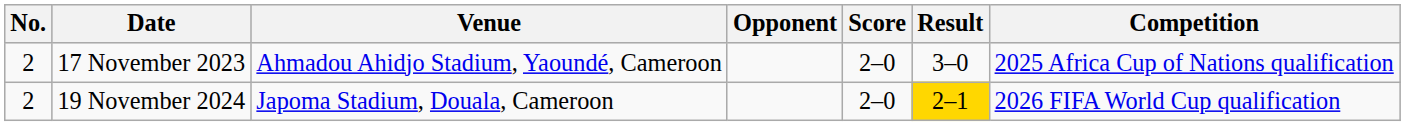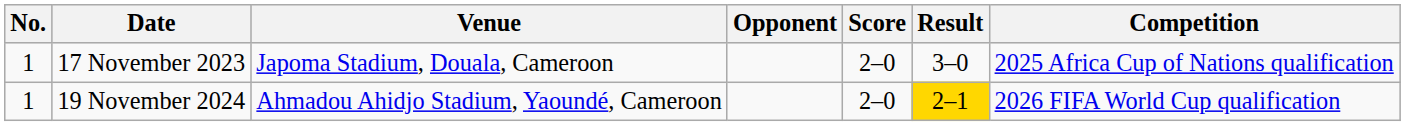 <table class="wikitable sortable">
 <tr>
 <th scope="col">No.</th>
 <th scope="col">Date</th>
 <th scope="col">Venue</th>
 <th scope="col">Opponent</th>
 <th scope="col">Score</th>
 <th scope="col">Result</th>
 <th scope="col">Competition</th>
 </tr>
 <tr>
-<td align="center">2</td>
+<td align="center">1</td>
 <td>17 November 2023</td>
-<td><a href='#'>Ahmadou Ahidjo Stadium</a>, <a href='#'>Yaoundé</a>, Cameroon</td>
+<td><a href='#'>Japoma Stadium</a>, <a href='#'>Douala</a>, Cameroon</td>
 <td></td>
 <td align="center">2–0</td>
 <td align="center">3–0</td>
 <td><a href='#'>2025 Africa Cup of Nations qualification</a></td>
 </tr>
 <tr>
-<td align="center">2</td>
+<td align="center">1</td>
 <td>19 November 2024</td>
-<td><a href='#'>Japoma Stadium</a>, <a href='#'>Douala</a>, Cameroon</td>
+<td><a href='#'>Ahmadou Ahidjo Stadium</a>, <a href='#'>Yaoundé</a>, Cameroon</td>
 <td></td>
 <td align="center">2–0</td>
 <td align="center" style="background: gold;">2–1</td>
 <td><a href='#'>2026 FIFA World Cup qualification</a></td>
 </tr>
 </table>
